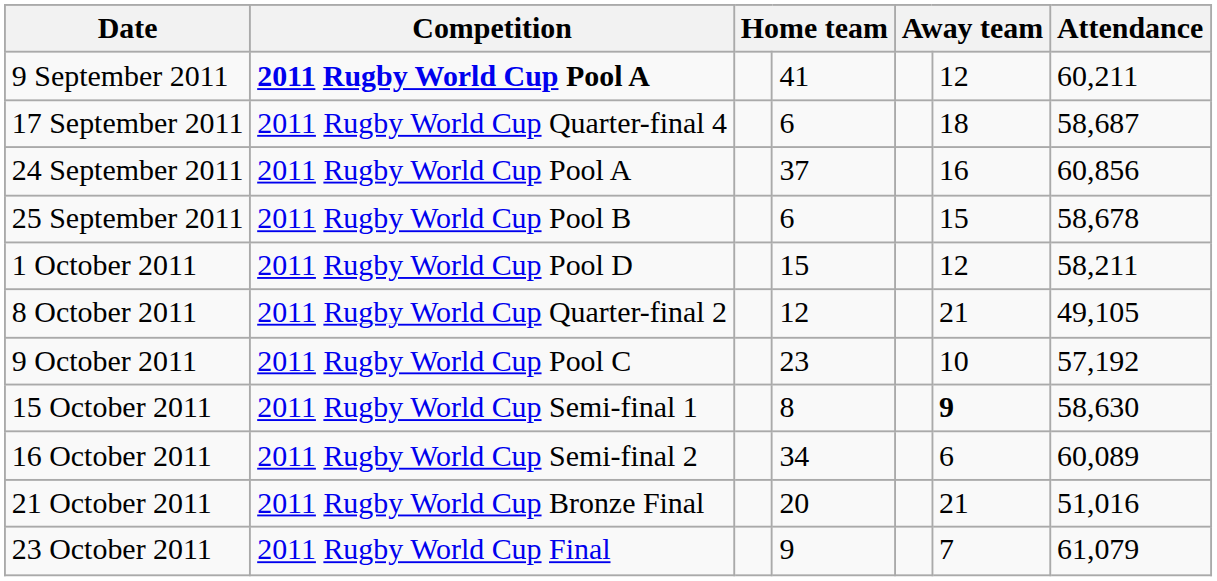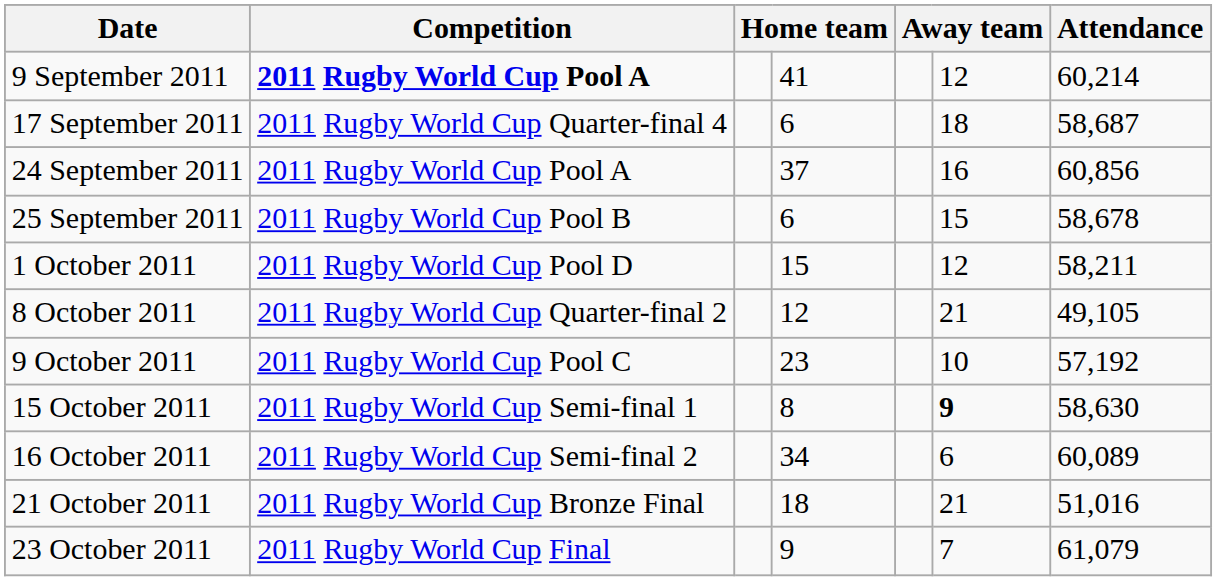 <table class="wikitable">
 <tr>
 <th>Date</th>
 <th>Competition</th>
 <th colspan=2>Home team</th>
 <th colspan=2>Away team</th>
 <th>Attendance</th>
 </tr>
 <tr>
 <td>9 September 2011</td>
 <td><strong><a href='#'>2011</a> <a href='#'>Rugby World Cup</a> Pool A</strong></td>
 <td></td>
 <td>41</td>
 <td></td>
 <td>12</td>
-<td>60,211</td>
+<td>60,214</td>
 </tr>
 <tr>
 <td>17 September 2011</td>
 <td><a href='#'>2011</a> <a href='#'>Rugby World Cup</a> Quarter-final 4</td>
 <td></td>
 <td>6</td>
 <td></td>
 <td>18</td>
 <td>58,687</td>
 </tr>
 <tr>
 <td>24 September 2011</td>
 <td><a href='#'>2011</a> <a href='#'>Rugby World Cup</a> Pool A</td>
 <td></td>
 <td>37</td>
 <td></td>
 <td>16</td>
 <td>60,856</td>
 </tr>
 <tr>
 <td>25 September 2011</td>
 <td><a href='#'>2011</a> <a href='#'>Rugby World Cup</a> Pool B</td>
 <td></td>
 <td>6</td>
 <td></td>
 <td>15</td>
 <td>58,678</td>
 </tr>
 <tr>
 <td>1 October 2011</td>
 <td><a href='#'>2011</a> <a href='#'>Rugby World Cup</a> Pool D</td>
 <td></td>
 <td>15</td>
 <td></td>
 <td>12</td>
 <td>58,211</td>
 </tr>
 <tr>
 <td>8 October 2011</td>
 <td><a href='#'>2011</a> <a href='#'>Rugby World Cup</a> Quarter-final 2</td>
 <td></td>
 <td>12</td>
 <td></td>
 <td>21</td>
 <td>49,105</td>
 </tr>
 <tr>
 <td>9 October 2011</td>
 <td><a href='#'>2011</a> <a href='#'>Rugby World Cup</a> Pool C</td>
 <td></td>
 <td>23</td>
 <td></td>
 <td>10</td>
 <td>57,192</td>
 </tr>
 <tr>
 <td>15 October 2011</td>
 <td><a href='#'>2011</a> <a href='#'>Rugby World Cup</a> Semi-final 1</td>
 <td></td>
 <td>8</td>
 <td></td>
 <td><strong>9</strong></td>
 <td>58,630</td>
 </tr>
 <tr>
 <td>16 October 2011</td>
 <td><a href='#'>2011</a> <a href='#'>Rugby World Cup</a> Semi-final 2</td>
 <td></td>
 <td>34</td>
 <td></td>
 <td>6</td>
 <td>60,089</td>
 </tr>
 <tr>
 <td>21 October 2011</td>
 <td><a href='#'>2011</a> <a href='#'>Rugby World Cup</a> Bronze Final</td>
 <td></td>
-<td>20</td>
+<td>18</td>
 <td></td>
 <td>21</td>
 <td>51,016</td>
 </tr>
 <tr>
 <td>23 October 2011</td>
 <td><a href='#'>2011</a> <a href='#'>Rugby World Cup</a> <a href='#'>Final</a></td>
 <td></td>
 <td>9</td>
 <td></td>
 <td>7</td>
 <td>61,079</td>
 </tr>
 </table>
